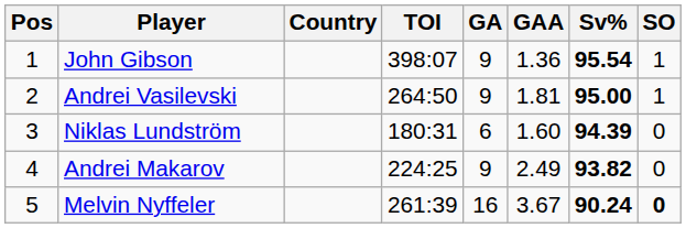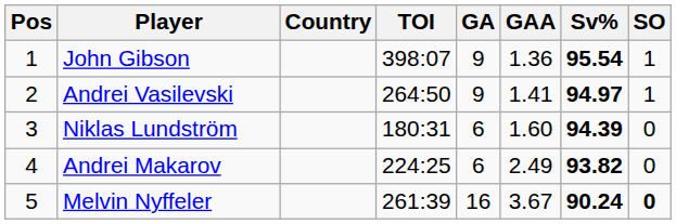 <table class="wikitable sortable" style="text-align: center;">
 <tr>
 <th width=30>Pos</th>
 <th width=150>Player</th>
 <th>Country</th>
 <th width=20>TOI</th>
 <th width=20>GA</th>
 <th width=20>GAA</th>
 <th width=20>Sv%</th>
 <th width=20>SO</th>
 </tr>
 <tr>
 <td>1</td>
 <td align=left><a href='#'>John Gibson</a></td>
 <td align=left></td>
 <td>398:07</td>
 <td>9</td>
 <td>1.36</td>
 <td><strong>95.54</strong></td>
 <td>1</td>
 </tr>
 <tr>
 <td>2</td>
 <td align=left><a href='#'>Andrei Vasilevski</a></td>
 <td align=left></td>
 <td>264:50</td>
 <td>9</td>
-<td>1.81</td>
-<td><strong>95.00</strong></td>
+<td>1.41</td>
+<td><strong>94.97</strong></td>
 <td>1</td>
 </tr>
 <tr>
 <td>3</td>
 <td align=left><a href='#'>Niklas Lundström</a></td>
 <td align=left></td>
 <td>180:31</td>
 <td>6</td>
 <td>1.60</td>
 <td><strong>94.39</strong></td>
 <td>0</td>
 </tr>
 <tr>
 <td>4</td>
 <td align=left><a href='#'>Andrei Makarov</a></td>
 <td align=left></td>
 <td>224:25</td>
-<td>9</td>
+<td>6</td>
 <td>2.49</td>
 <td><strong>93.82</strong></td>
 <td>0</td>
 </tr>
 <tr>
 <td>5</td>
 <td align=left><a href='#'>Melvin Nyffeler</a></td>
 <td align=left></td>
 <td>261:39</td>
 <td>16</td>
 <td>3.67</td>
 <td><strong>90.24</strong></td>
 <td><strong>0</strong></td>
 </tr>
 </table>
